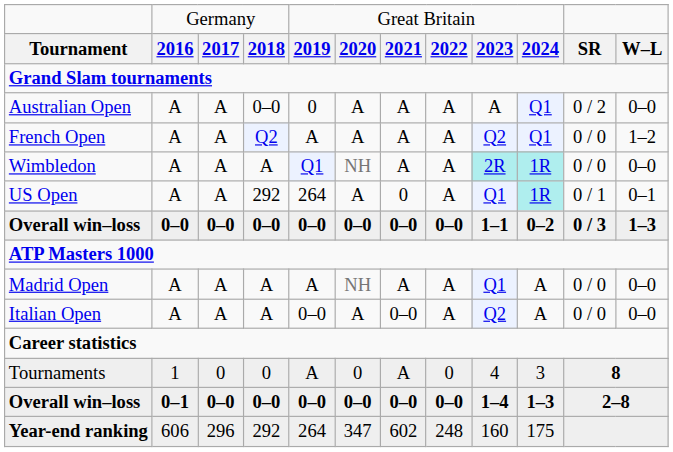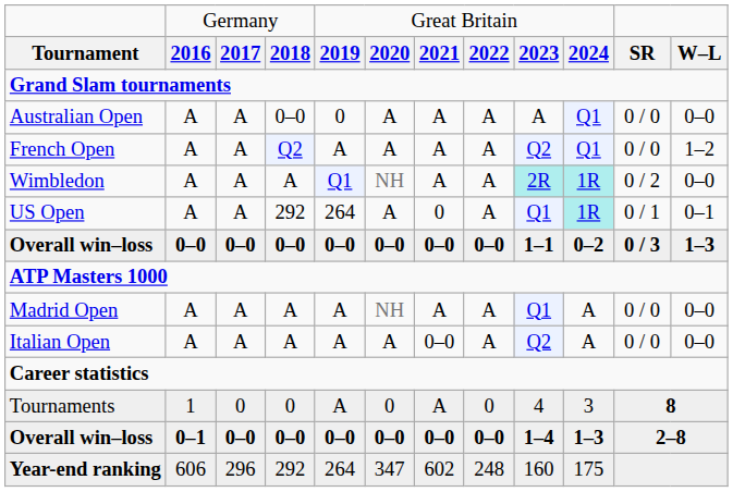 <table class=wikitable style=text-align:center>
 <tr>
 <td></td>
 <td colspan=3>Germany</td>
 <td colspan=6>Great Britain</td>
 </tr>
 <tr>
 <th>Tournament</th>
 <th><a href='#'>2016</a></th>
 <th><a href='#'>2017</a></th>
 <th><a href='#'>2018</a></th>
 <th><a href='#'>2019</a></th>
 <th><a href='#'>2020</a></th>
 <th><a href='#'>2021</a></th>
 <th><a href='#'>2022</a></th>
 <th><a href='#'>2023</a></th>
 <th><a href='#'>2024</a></th>
 <th width=38>SR</th>
 <th width=38>W–L</th>
 </tr>
 <tr>
 <td colspan="12" align="left"><strong><a href='#'>Grand Slam tournaments</a></strong></td>
 </tr>
 <tr>
 <td align=left><a href='#'>Australian Open</a></td>
 <td>A</td>
 <td>A</td>
 <td>0–0</td>
 <td>0</td>
 <td>A</td>
 <td>A</td>
 <td>A</td>
 <td>A</td>
 <td bgcolor=ecf2ff><a href='#'>Q1</a></td>
-<td>0 / 2</td>
+<td>0 / 0</td>
 <td>0–0</td>
 </tr>
 <tr>
 <td align=left><a href='#'>French Open</a></td>
 <td>A</td>
 <td>A</td>
 <td bgcolor=ecf2ff><a href='#'>Q2</a></td>
 <td>A</td>
 <td>A</td>
 <td>A</td>
 <td>A</td>
 <td bgcolor=ecf2ff><a href='#'>Q2</a></td>
 <td bgcolor=ecf2ff><a href='#'>Q1</a></td>
 <td>0 / 0</td>
 <td>1–2</td>
 </tr>
 <tr>
 <td align=left><a href='#'>Wimbledon</a></td>
 <td>A</td>
 <td>A</td>
 <td>A</td>
 <td bgcolor=ecf2ff><a href='#'>Q1</a></td>
 <td style=color:#767676>NH</td>
 <td>A</td>
 <td>A</td>
 <td bgcolor=afeeee><a href='#'>2R</a></td>
 <td bgcolor=afeeee><a href='#'>1R</a></td>
-<td>0 / 0</td>
+<td>0 / 2</td>
 <td>0–0</td>
 </tr>
 <tr>
 <td align=left><a href='#'>US Open</a></td>
 <td>A</td>
 <td>A</td>
 <td>292</td>
 <td>264</td>
 <td>A</td>
 <td>0</td>
 <td>A</td>
 <td bgcolor=ecf2ff><a href='#'>Q1</a></td>
 <td bgcolor=afeeee><a href='#'>1R</a></td>
 <td>0 / 1</td>
 <td>0–1</td>
 </tr>
 <tr style=font-weight:bold;background:#efefef>
 <td style=text-align:left>Overall win–loss</td>
 <td>0–0</td>
 <td>0–0</td>
 <td>0–0</td>
 <td>0–0</td>
 <td>0–0</td>
 <td>0–0</td>
 <td>0–0</td>
 <td>1–1</td>
 <td>0–2</td>
 <td>0 / 3</td>
 <td>1–3</td>
 </tr>
 <tr>
 <td colspan="12" align="left"><strong><a href='#'>ATP Masters 1000</a></strong></td>
 </tr>
 <tr>
 <td align=left><a href='#'>Madrid Open</a></td>
 <td>A</td>
 <td>A</td>
 <td>A</td>
 <td>A</td>
 <td style=color:#767676>NH</td>
 <td>A</td>
 <td>A</td>
 <td bgcolor=ecf2ff><a href='#'>Q1</a></td>
 <td>A</td>
 <td>0 / 0</td>
 <td>0–0</td>
 </tr>
 <tr>
 <td align=left><a href='#'>Italian Open</a></td>
 <td>A</td>
 <td>A</td>
 <td>A</td>
-<td>0–0</td>
+<td>A</td>
 <td>A</td>
 <td>0–0</td>
 <td>A</td>
 <td bgcolor=ecf2ff><a href='#'>Q2</a></td>
 <td>A</td>
 <td>0 / 0</td>
 <td>0–0</td>
 </tr>
 <tr>
 <td colspan="12" align="left"><strong>Career statistics</strong></td>
 </tr>
 <tr bgcolor=efefef>
 <td align=left>Tournaments</td>
 <td>1</td>
 <td>0</td>
 <td>0</td>
 <td>A</td>
 <td>0</td>
 <td>A</td>
 <td>0</td>
 <td>4</td>
 <td>3</td>
 <td colspan="2"><strong>8</strong></td>
 </tr>
 <tr style=font-weight:bold;background:#efefef>
 <td style=text-align:left>Overall win–loss</td>
 <td>0–1</td>
 <td>0–0</td>
 <td>0–0</td>
 <td>0–0</td>
 <td>0–0</td>
 <td>0–0</td>
 <td>0–0</td>
 <td>1–4</td>
 <td>1–3</td>
 <td colspan="2">2–8</td>
 </tr>
 <tr bgcolor=efefef>
 <td align=left><strong>Year-end ranking</strong></td>
 <td>606</td>
 <td>296</td>
 <td>292</td>
 <td>264</td>
 <td>347</td>
 <td>602</td>
 <td>248</td>
 <td>160</td>
 <td>175</td>
 <td colspan="2"></td>
 </tr>
 </table>
